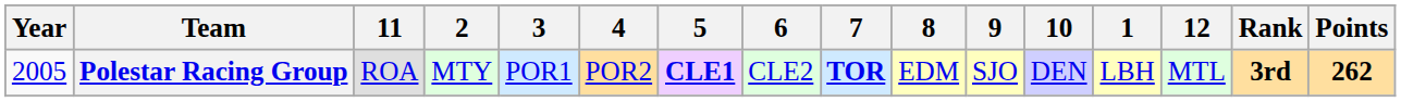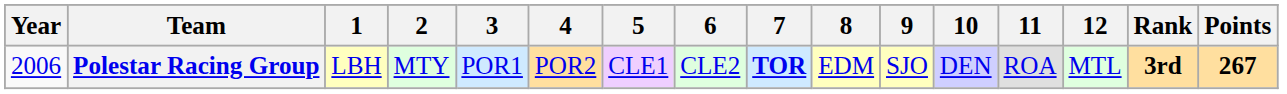 <table class="wikitable" style="text-align:center; font-size:85%">
 <tr>
 <th>Year</th>
 <th>Team</th>
-<th>11</th>
+<th>1</th>
 <th>2</th>
 <th>3</th>
 <th>4</th>
 <th>5</th>
 <th>6</th>
 <th>7</th>
 <th>8</th>
 <th>9</th>
 <th>10</th>
-<th>1</th>
+<th>11</th>
 <th>12</th>
 <th>Rank</th>
 <th>Points</th>
 </tr>
 <tr>
-<td><a href='#'>2005</a></td>
+<td><a href='#'>2006</a></td>
 <th nowrap><a href='#'>Polestar Racing Group</a></th>
-<td style="background:#DFDFDF;"><a href='#'>ROA</a><br></td>
+<td style="background:#FFFFBF;"><a href='#'>LBH</a><br></td>
 <td style="background:#DFFFDF;"><a href='#'>MTY</a><br></td>
 <td style="background:#CFEAFF;"><a href='#'>POR1</a><br></td>
 <td style="background:#FFDF9F;"><a href='#'>POR2</a><br></td>
-<td style="background:#EFCFFF;"><strong><a href='#'>CLE1</a><br></strong></td>
+<td style="background:#EFCFFF;"><a href='#'>CLE1</a><br></td>
 <td style="background:#DFFFDF;"><a href='#'>CLE2</a><br></td>
 <td style="background:#CFEAFF;"><strong><a href='#'>TOR</a><br></strong></td>
 <td style="background:#FFFFBF;"><a href='#'>EDM</a><br></td>
 <td style="background:#FFFFBF;"><a href='#'>SJO</a><br></td>
 <td style="background:#CFCFFF;"><a href='#'>DEN</a><br></td>
-<td style="background:#FFFFBF;"><a href='#'>LBH</a><br></td>
+<td style="background:#DFDFDF;"><a href='#'>ROA</a><br></td>
 <td style="background:#DFFFDF;"><a href='#'>MTL</a><br></td>
 <td style="background:#FFDF9F;"><strong>3rd</strong></td>
-<td style="background:#FFDF9F;"><strong>262</strong></td>
+<td style="background:#FFDF9F;"><strong>267</strong></td>
 </tr>
 </table>
